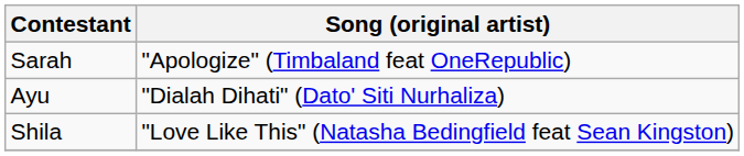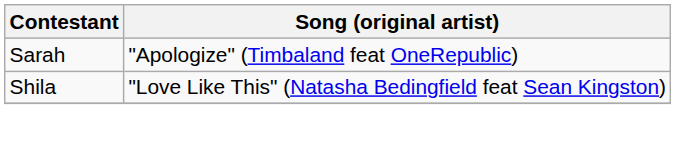 <table class="wikitable" style="font-size:90%;">
 <tr>
 <th>Contestant</th>
 <th>Song (original artist)</th>
 </tr>
 <tr>
 <td>Sarah</td>
 <td>"Apologize" (<a href='#'>Timbaland</a> feat <a href='#'>OneRepublic</a>)</td>
 </tr>
 <tr>
-<td>Ayu</td>
-<td>"Dialah Dihati" (<a href='#'>Dato' Siti Nurhaliza</a>)</td>
-</tr>
-<tr>
 <td>Shila</td>
 <td>"Love Like This" (<a href='#'>Natasha Bedingfield</a> feat <a href='#'>Sean Kingston</a>)</td>
 </tr>
 <tr>
 </tr>
 </table>
